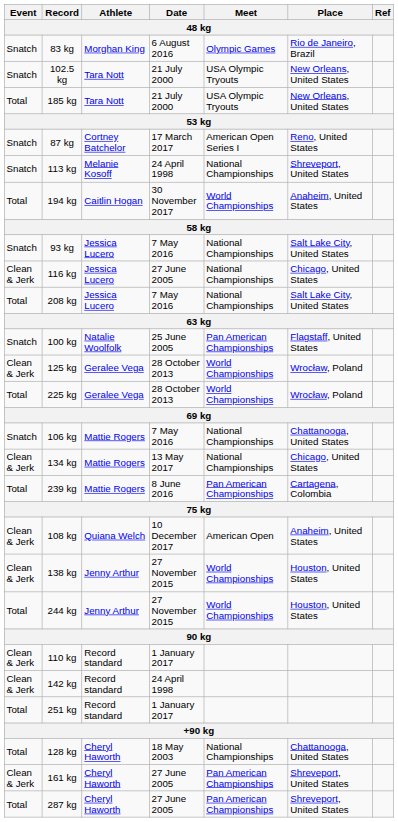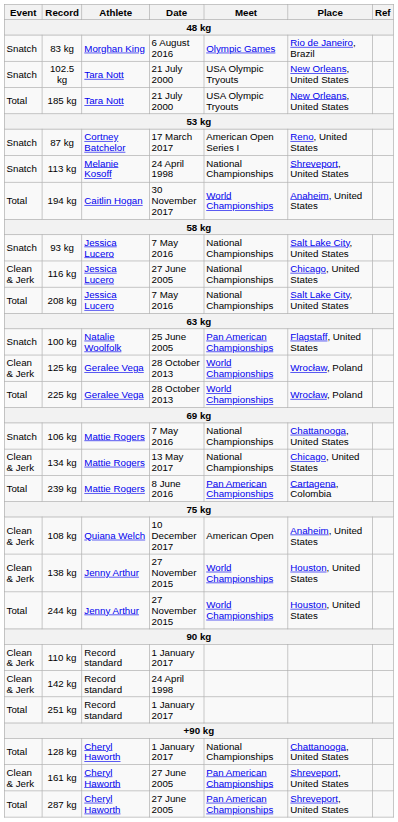 <table class="wikitable" style="font-size:95%;">
 <tr>
 <th width=9%>Event</th>
 <th width=6%>Record</th>
 <th width=16%>Athlete</th>
 <th width=13%>Date</th>
 <th width=20%>Meet</th>
 <th width=20%>Place</th>
 <th width=3%>Ref</th>
 </tr>
 <tr bgcolor="#DDDDDD">
 <th colspan="7">48 kg</th>
 </tr>
 <tr>
 <td>Snatch</td>
 <td align=center>83 kg</td>
 <td><a href='#'>Morghan King</a></td>
 <td>6 August 2016</td>
 <td><a href='#'>Olympic Games</a></td>
 <td><a href='#'>Rio de Janeiro</a>, Brazil</td>
 <td></td>
 </tr>
 <tr>
 <td>Snatch</td>
 <td align=center>102.5 kg</td>
 <td><a href='#'>Tara Nott</a></td>
 <td>21 July 2000</td>
 <td>USA Olympic Tryouts</td>
 <td><a href='#'>New Orleans</a>, United States</td>
 <td></td>
 </tr>
 <tr>
 <td>Total</td>
 <td align=center>185 kg</td>
 <td><a href='#'>Tara Nott</a></td>
 <td>21 July 2000</td>
 <td>USA Olympic Tryouts</td>
 <td><a href='#'>New Orleans</a>, United States</td>
 <td></td>
 </tr>
 <tr bgcolor="#DDDDDD">
 <th colspan="7">53 kg</th>
 </tr>
 <tr>
 <td>Snatch</td>
 <td align=center>87 kg</td>
 <td><a href='#'>Cortney Batchelor</a></td>
 <td>17 March 2017</td>
 <td>American Open Series I</td>
 <td><a href='#'>Reno</a>, United States</td>
 <td></td>
 </tr>
 <tr>
 <td>Snatch</td>
 <td align=center>113 kg</td>
 <td><a href='#'>Melanie Kosoff</a></td>
 <td>24 April 1998</td>
 <td>National Championships</td>
 <td><a href='#'>Shreveport</a>, United States</td>
 <td></td>
 </tr>
 <tr>
 <td>Total</td>
 <td align=center>194 kg</td>
 <td><a href='#'>Caitlin Hogan</a></td>
 <td>30 November 2017</td>
 <td><a href='#'>World Championships</a></td>
 <td><a href='#'>Anaheim</a>, United States</td>
 <td></td>
 </tr>
 <tr bgcolor="#DDDDDD">
 <th colspan="7">58 kg</th>
 </tr>
 <tr>
 <td>Snatch</td>
 <td align=center>93 kg</td>
 <td><a href='#'>Jessica Lucero</a></td>
 <td>7 May 2016</td>
 <td>National Championships</td>
 <td><a href='#'>Salt Lake City</a>, United States</td>
 <td></td>
 </tr>
 <tr>
 <td>Clean & Jerk</td>
 <td align=center>116 kg</td>
 <td><a href='#'>Jessica Lucero</a></td>
 <td>27 June 2005</td>
 <td>National Championships</td>
 <td><a href='#'>Chicago</a>, United States</td>
 <td></td>
 </tr>
 <tr>
 <td>Total</td>
 <td align=center>208 kg</td>
 <td><a href='#'>Jessica Lucero</a></td>
 <td>7 May 2016</td>
 <td>National Championships</td>
 <td><a href='#'>Salt Lake City</a>, United States</td>
 <td></td>
 </tr>
 <tr bgcolor="#DDDDDD">
 <th colspan="7">63 kg</th>
 </tr>
 <tr>
 <td>Snatch</td>
 <td align=center>100 kg</td>
 <td><a href='#'>Natalie Woolfolk</a></td>
 <td>25 June 2005</td>
 <td><a href='#'>Pan American Championships</a></td>
 <td><a href='#'>Flagstaff</a>, United States</td>
 <td></td>
 </tr>
 <tr>
 <td>Clean & Jerk</td>
 <td align=center>125 kg</td>
 <td><a href='#'>Geralee Vega</a></td>
 <td>28 October 2013</td>
 <td><a href='#'>World Championships</a></td>
 <td><a href='#'>Wrocław</a>, Poland</td>
 <td></td>
 </tr>
 <tr>
 <td>Total</td>
 <td align=center>225 kg</td>
 <td><a href='#'>Geralee Vega</a></td>
 <td>28 October 2013</td>
 <td><a href='#'>World Championships</a></td>
 <td><a href='#'>Wrocław</a>, Poland</td>
 <td></td>
 </tr>
 <tr bgcolor="#DDDDDD">
 <th colspan="7">69 kg</th>
 </tr>
 <tr>
 <td>Snatch</td>
 <td align=center>106 kg</td>
 <td><a href='#'>Mattie Rogers</a></td>
 <td>7 May 2016</td>
 <td>National Championships</td>
 <td><a href='#'>Chattanooga</a>, United States</td>
 <td></td>
 </tr>
 <tr>
 <td>Clean & Jerk</td>
 <td align=center>134 kg</td>
 <td><a href='#'>Mattie Rogers</a></td>
 <td>13 May 2017</td>
 <td>National Championships</td>
 <td><a href='#'>Chicago</a>, United States</td>
 <td></td>
 </tr>
 <tr>
 <td>Total</td>
 <td align=center>239 kg</td>
 <td><a href='#'>Mattie Rogers</a></td>
 <td>8 June 2016</td>
 <td><a href='#'>Pan American Championships</a></td>
 <td><a href='#'>Cartagena</a>, Colombia</td>
 <td></td>
 </tr>
 <tr bgcolor="#DDDDDD">
 <th colspan="7">75 kg</th>
 </tr>
 <tr>
 <td>Clean & Jerk</td>
 <td align=center>108 kg</td>
 <td><a href='#'>Quiana Welch</a></td>
 <td>10 December 2017</td>
 <td>American Open</td>
 <td><a href='#'>Anaheim</a>, United States</td>
 <td></td>
 </tr>
 <tr>
 <td>Clean & Jerk</td>
 <td align=center>138 kg</td>
 <td><a href='#'>Jenny Arthur</a></td>
 <td>27 November 2015</td>
 <td><a href='#'>World Championships</a></td>
 <td><a href='#'>Houston</a>, United States</td>
 <td></td>
 </tr>
 <tr>
 <td>Total</td>
 <td align=center>244 kg</td>
 <td><a href='#'>Jenny Arthur</a></td>
 <td>27 November 2015</td>
 <td><a href='#'>World Championships</a></td>
 <td><a href='#'>Houston</a>, United States</td>
 <td></td>
 </tr>
 <tr bgcolor="#DDDDDD">
 <th colspan="7">90 kg</th>
 </tr>
 <tr>
 <td>Clean & Jerk</td>
 <td align=center>110 kg</td>
 <td>Record standard</td>
 <td>1 January 2017</td>
 <td></td>
 <td></td>
 <td></td>
 </tr>
 <tr>
 <td>Clean & Jerk</td>
 <td align=center>142 kg</td>
 <td>Record standard</td>
 <td>24 April 1998</td>
 <td></td>
 <td></td>
 <td></td>
 </tr>
 <tr>
 <td>Total</td>
 <td align=center>251 kg</td>
 <td>Record standard</td>
 <td>1 January 2017</td>
 <td></td>
 <td></td>
 <td></td>
 </tr>
 <tr bgcolor="#DDDDDD">
 <th colspan="7">+90 kg</th>
 </tr>
 <tr>
 <td>Total</td>
 <td align=center>128 kg</td>
 <td><a href='#'>Cheryl Haworth</a></td>
-<td>18 May 2003</td>
+<td>1 January 2017</td>
 <td>National Championships</td>
 <td><a href='#'>Chattanooga</a>, United States</td>
 <td></td>
 </tr>
 <tr>
 <td>Clean & Jerk</td>
 <td align=center>161 kg</td>
 <td><a href='#'>Cheryl Haworth</a></td>
 <td>27 June 2005</td>
 <td><a href='#'>Pan American Championships</a></td>
 <td><a href='#'>Shreveport</a>, United States</td>
 <td></td>
 </tr>
 <tr>
 <td>Total</td>
 <td align=center>287 kg</td>
 <td><a href='#'>Cheryl Haworth</a></td>
 <td>27 June 2005</td>
 <td><a href='#'>Pan American Championships</a></td>
 <td><a href='#'>Shreveport</a>, United States</td>
 <td></td>
 </tr>
 </table>
